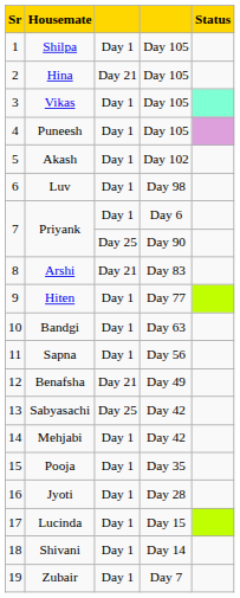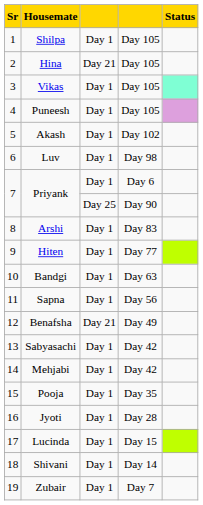 <table class="wikitable sortable" style=" text-align:center; font-size:85%;  line-height:22px; width:auto;">
 <tr>
 <th scope="col" style="background:#FFD700; color:#000;">Sr</th>
 <th scope="col" style="background:#FFD700; color:#000;">Housemate</th>
 <th scope="col" style="background:#FFD700; color:#000;"></th>
 <th scope="col" style="background:#FFD700; color:#000;"></th>
 <th scope="col" style="background:#FFD700; color:#000;">Status</th>
 </tr>
 <tr>
 <td>1</td>
 <td><a href='#'>Shilpa</a></td>
 <td>Day 1</td>
 <td>Day 105</td>
 <td></td>
 </tr>
 <tr>
 <td>2</td>
 <td><a href='#'>Hina</a></td>
 <td>Day 21</td>
 <td>Day 105</td>
 <td></td>
 </tr>
 <tr>
 <td>3</td>
 <td><a href='#'>Vikas</a></td>
 <td>Day 1</td>
 <td>Day 105</td>
 <td style="background:#7FFFD4;"></td>
 </tr>
 <tr>
 <td>4</td>
 <td>Puneesh</td>
 <td>Day 1</td>
 <td>Day 105</td>
 <td style="background:#DDA0DD;"></td>
 </tr>
 <tr>
 <td>5</td>
 <td>Akash</td>
 <td>Day 1</td>
 <td>Day 102</td>
 <td></td>
 </tr>
 <tr>
 <td>6</td>
 <td>Luv</td>
 <td>Day 1</td>
 <td>Day 98</td>
 <td></td>
 </tr>
 <tr>
 <td rowspan="2">7</td>
 <td rowspan="2">Priyank</td>
 <td>Day 1</td>
 <td>Day 6</td>
 <td></td>
 </tr>
 <tr>
 <td>Day 25</td>
 <td>Day 90</td>
 <td></td>
 </tr>
 <tr>
 <td>8</td>
 <td><a href='#'>Arshi</a></td>
-<td>Day 21</td>
+<td>Day 1</td>
 <td>Day 83</td>
 <td></td>
 </tr>
 <tr>
 <td>9</td>
 <td><a href='#'>Hiten</a></td>
 <td>Day 1</td>
 <td>Day 77</td>
 <td style="background:#BFFF00;"></td>
 </tr>
 <tr>
 <td>10</td>
 <td>Bandgi</td>
 <td>Day 1</td>
 <td>Day 63</td>
 <td></td>
 </tr>
 <tr>
 <td>11</td>
 <td>Sapna</td>
 <td>Day 1</td>
 <td>Day 56</td>
 <td></td>
 </tr>
 <tr>
 <td>12</td>
 <td>Benafsha</td>
 <td>Day 21</td>
 <td>Day 49</td>
 <td></td>
 </tr>
 <tr>
 <td>13</td>
 <td>Sabyasachi</td>
-<td>Day 25</td>
+<td>Day 1</td>
 <td>Day 42</td>
 <td></td>
 </tr>
 <tr>
 <td>14</td>
 <td>Mehjabi</td>
 <td>Day 1</td>
 <td>Day 42</td>
 <td></td>
 </tr>
 <tr>
 <td>15</td>
 <td>Pooja</td>
 <td>Day 1</td>
 <td>Day 35</td>
 <td></td>
 </tr>
 <tr>
 <td>16</td>
 <td>Jyoti</td>
 <td>Day 1</td>
 <td>Day 28</td>
 <td></td>
 </tr>
 <tr>
 <td>17</td>
 <td>Lucinda</td>
 <td>Day 1</td>
 <td>Day 15</td>
 <td style="background:#BFFF00;"></td>
 </tr>
 <tr>
 <td>18</td>
 <td>Shivani</td>
 <td>Day 1</td>
 <td>Day 14</td>
 <td></td>
 </tr>
 <tr>
 <td>19</td>
 <td>Zubair</td>
 <td>Day 1</td>
 <td>Day 7</td>
 <td></td>
 </tr>
 </table>
